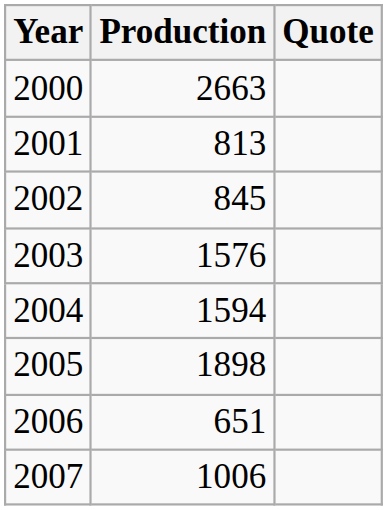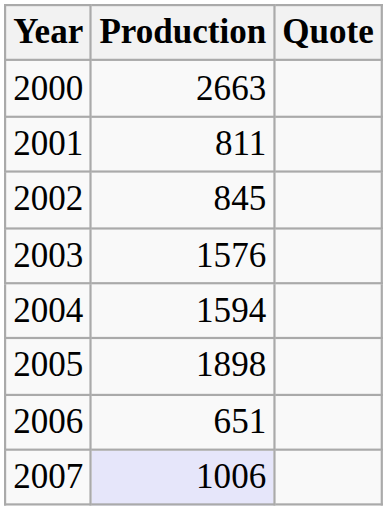 <table class="wikitable sortable">
 <tr>
 <th>Year</th>
 <th>Production</th>
 <th>Quote</th>
 </tr>
 <tr>
 <td>2000</td>
 <td align="right">2663</td>
 <td></td>
 </tr>
 <tr>
 <td>2001</td>
-<td align="right">813</td>
+<td align="right">811</td>
 <td></td>
 </tr>
 <tr>
 <td>2002</td>
 <td align="right">845</td>
 <td></td>
 </tr>
 <tr>
 <td>2003</td>
 <td align="right">1576</td>
 <td></td>
 </tr>
 <tr>
 <td>2004</td>
 <td align="right">1594</td>
 <td></td>
 </tr>
 <tr>
 <td>2005</td>
 <td align="right">1898</td>
 <td></td>
 </tr>
 <tr>
 <td>2006</td>
 <td align="right">651</td>
 <td></td>
 </tr>
 <tr>
 <td>2007</td>
-<td align="right">1006</td>
+<td align="right" style="background: lavender;">1006</td>
 <td></td>
 </tr>
 </table>
